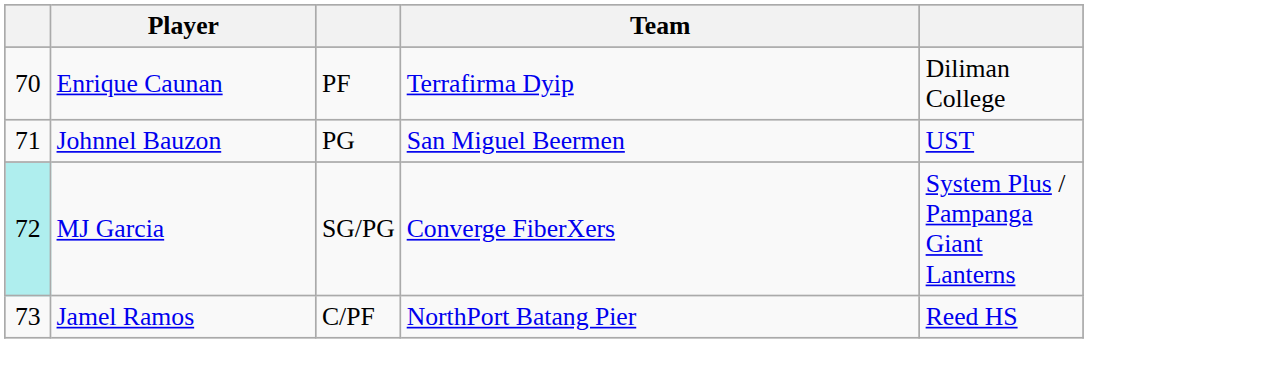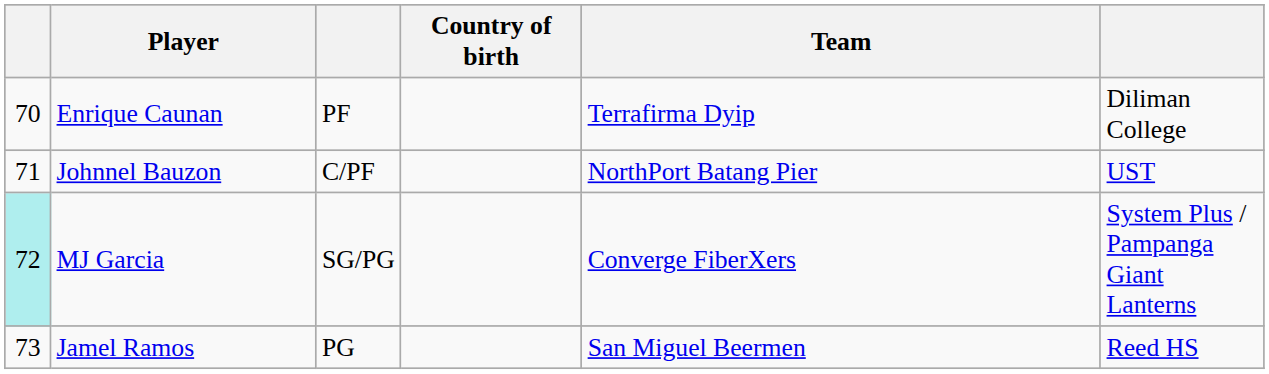 <table class="wikitable plainrowheaders" style="text-align:left; font-size:95%;">
 <tr>
 <th scope="col" style="width:20px;"></th>
 <th scope="col" style="width:150px;">Player</th>
 <th scope="col" style="width:20px;"></th>
+<th scope="col" style="width:100px;">Country of birth</th>
 <th scope="col" style="width:300px;">Team</th>
 <th scope="col" style="width:90px;"></th>
 </tr>
 <tr>
 <td align=center>70</td>
 <td><a href='#'>Enrique Caunan</a></td>
 <td>PF</td>
+<td></td>
 <td><a href='#'>Terrafirma Dyip</a></td>
 <td>Diliman College</td>
 </tr>
 <tr>
 <td align=center>71</td>
 <td><a href='#'>Johnnel Bauzon</a></td>
-<td>PG</td>
-<td><a href='#'>San Miguel Beermen</a></td>
+<td>C/PF</td>
+<td></td>
+<td><a href='#'>NorthPort Batang Pier</a></td>
 <td><a href='#'>UST</a></td>
 </tr>
 <tr>
 <td align=center style="background: paleturquoise;">72</td>
 <td><a href='#'>MJ Garcia</a></td>
 <td>SG/PG</td>
+<td></td>
 <td><a href='#'>Converge FiberXers</a></td>
 <td><a href='#'>System Plus</a> / <a href='#'>Pampanga Giant Lanterns</a> </td>
 </tr>
 <tr>
 <td align=center>73</td>
 <td><a href='#'>Jamel Ramos</a></td>
-<td>C/PF</td>
-<td><a href='#'>NorthPort Batang Pier</a></td>
+<td>PG</td>
+<td></td>
+<td><a href='#'>San Miguel Beermen</a></td>
 <td><a href='#'>Reed HS</a></td>
 </tr>
 </table>
